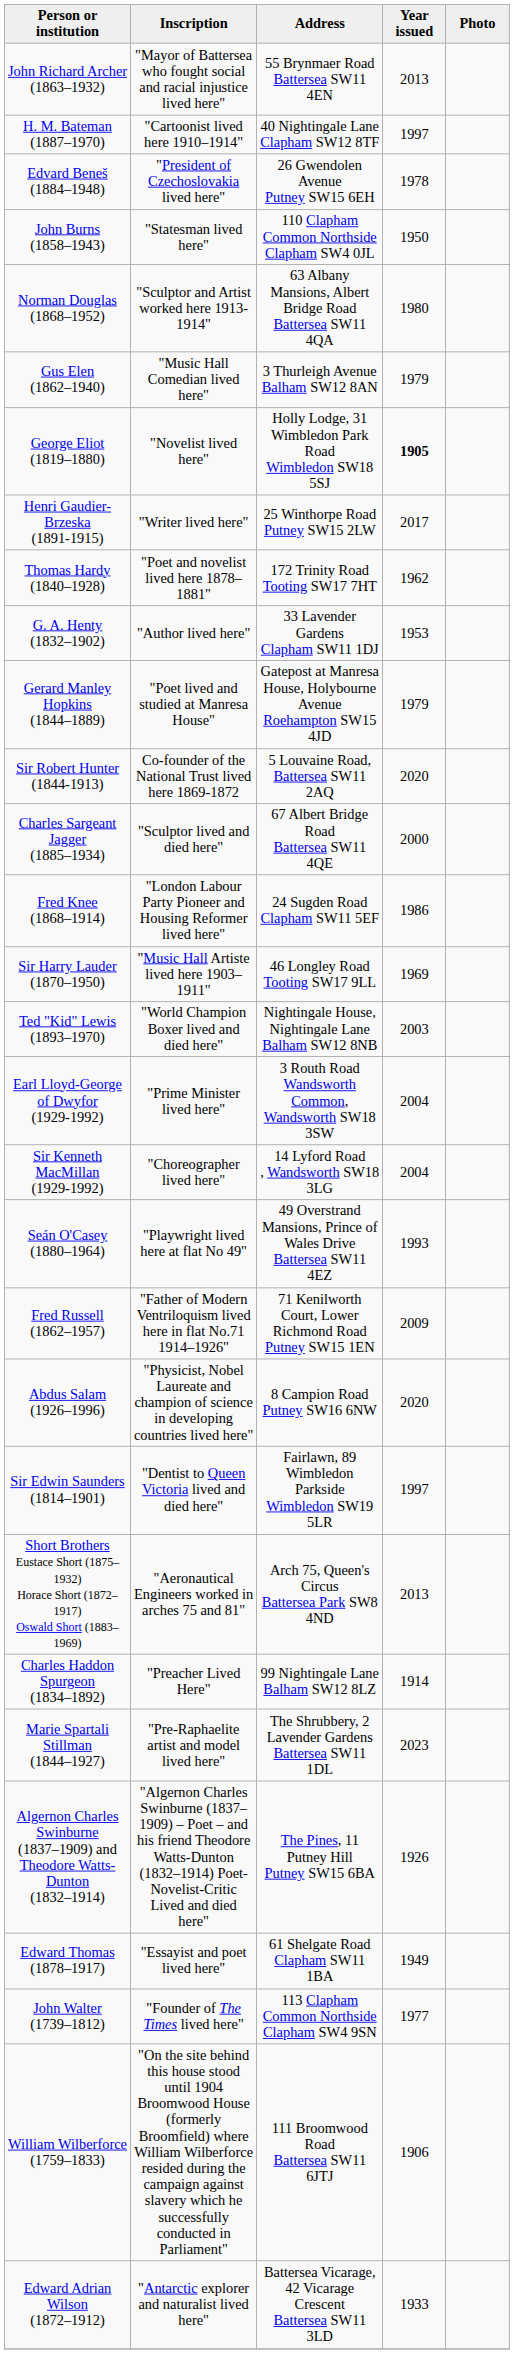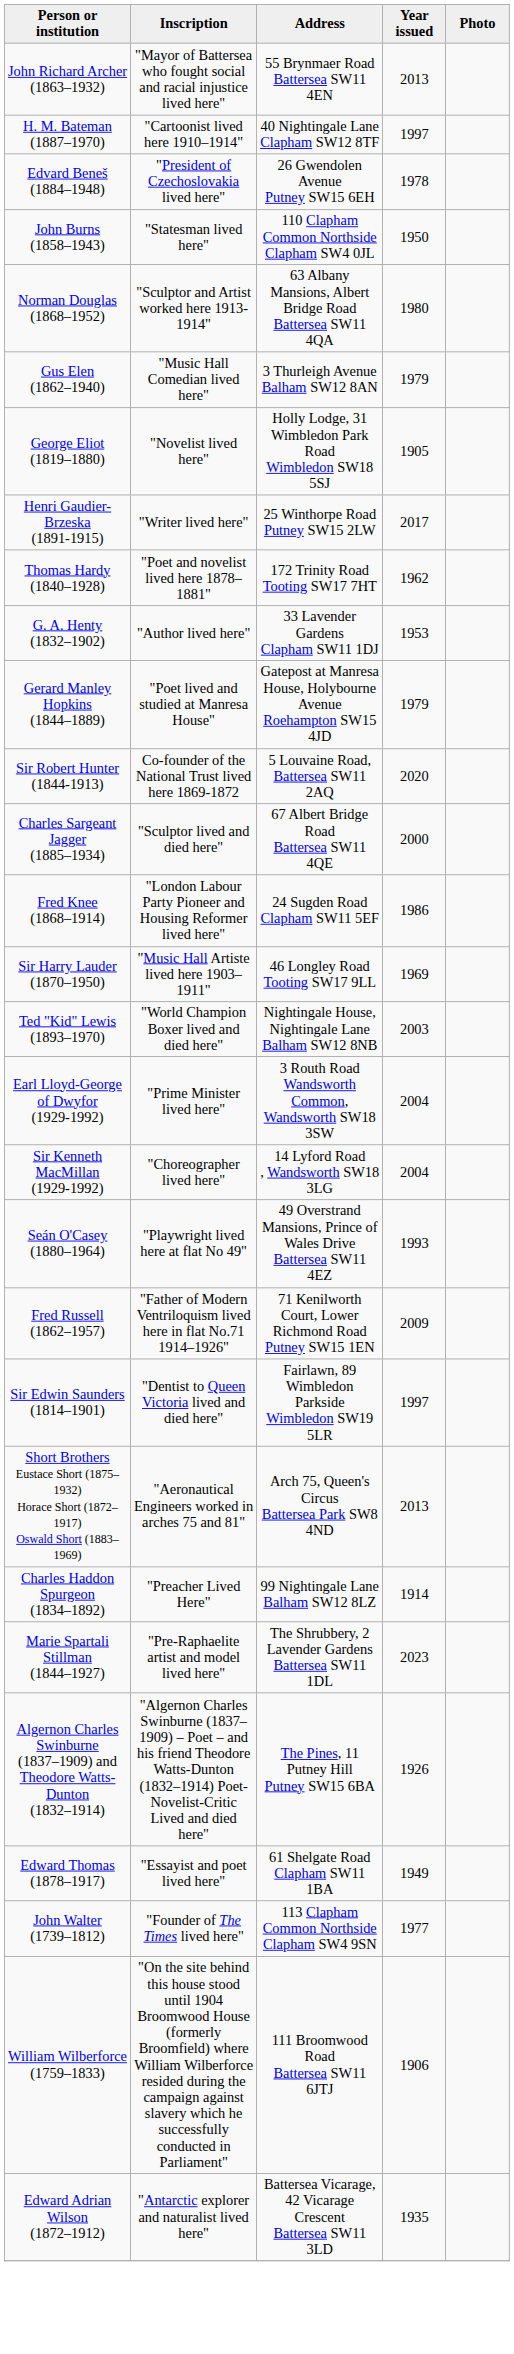 <table class="wikitable"  style="width:90%; text-align:center;">
 <tr>
 <th style="width:20%; background:#efefef;">Person or institution</th>
 <th style="width:20%; background:#efefef;">Inscription</th>
 <th style="width:20%; background:#efefef;">Address</th>
 <th style="width:10%; background:#efefef;">Year issued</th>
 <th style="width:10%; background:#efefef;">Photo</th>
 </tr>
 <tr>
 <td><a href='#'>John Richard Archer</a><br>(1863–1932)</td>
 <td>"Mayor of Battersea who fought social and racial injustice lived here"</td>
 <td>55 Brynmaer Road<br><a href='#'>Battersea</a> SW11 4EN</td>
 <td>2013</td>
 <td></td>
 </tr>
 <tr>
 <td><a href='#'>H. M. Bateman</a><br>(1887–1970)</td>
 <td>"Cartoonist lived here 1910–1914"</td>
 <td>40 Nightingale Lane<br><a href='#'>Clapham</a> SW12 8TF</td>
 <td>1997</td>
 <td></td>
 </tr>
 <tr>
 <td><a href='#'>Edvard Beneš</a><br>(1884–1948)</td>
 <td>"<a href='#'>President of Czechoslovakia</a> lived here"</td>
 <td>26 Gwendolen Avenue<br><a href='#'>Putney</a> SW15 6EH</td>
 <td>1978</td>
 <td></td>
 </tr>
 <tr>
 <td><a href='#'>John Burns</a><br>(1858–1943)</td>
 <td>"Statesman lived here"</td>
 <td>110 <a href='#'>Clapham Common Northside</a><br><a href='#'>Clapham</a> SW4 0JL</td>
 <td>1950</td>
 <td></td>
 </tr>
 <tr>
 <td><a href='#'>Norman Douglas</a><br>(1868–1952)</td>
 <td>"Sculptor and Artist worked here 1913-1914"</td>
 <td>63 Albany Mansions, Albert Bridge Road<br><a href='#'>Battersea</a> SW11 4QA</td>
 <td>1980</td>
 <td></td>
 </tr>
 <tr>
 <td><a href='#'>Gus Elen</a><br>(1862–1940)</td>
 <td>"Music Hall Comedian lived here"</td>
 <td>3 Thurleigh Avenue<br><a href='#'>Balham</a> SW12 8AN</td>
 <td>1979</td>
 <td></td>
 </tr>
 <tr>
 <td><a href='#'>George Eliot</a><br>(1819–1880)</td>
 <td>"Novelist lived here"</td>
 <td>Holly Lodge, 31 Wimbledon Park Road<br><a href='#'>Wimbledon</a> SW18 5SJ</td>
-<td><strong>1905</strong></td>
+<td>1905</td>
 <td></td>
 </tr>
 <tr>
 <td><a href='#'>Henri Gaudier-Brzeska</a><br>(1891-1915)</td>
 <td>"Writer lived here"</td>
 <td>25 Winthorpe Road<br><a href='#'>Putney</a> SW15 2LW</td>
 <td>2017</td>
 <td></td>
 </tr>
 <tr>
 <td><a href='#'>Thomas Hardy</a><br>(1840–1928)</td>
 <td>"Poet and novelist lived here 1878–1881"</td>
 <td>172 Trinity Road<br><a href='#'>Tooting</a> SW17 7HT</td>
 <td>1962</td>
 <td></td>
 </tr>
 <tr>
 <td><a href='#'>G. A. Henty</a><br>(1832–1902)</td>
 <td>"Author lived here"</td>
 <td>33 Lavender Gardens<br><a href='#'>Clapham</a> SW11 1DJ</td>
 <td>1953</td>
 <td></td>
 </tr>
 <tr>
 <td><a href='#'>Gerard Manley Hopkins</a><br>(1844–1889)</td>
 <td>"Poet lived and studied at Manresa House"</td>
 <td>Gatepost at Manresa House, Holybourne Avenue<br><a href='#'>Roehampton</a> SW15 4JD</td>
 <td>1979</td>
 <td></td>
 </tr>
 <tr>
 <td><a href='#'>Sir Robert Hunter</a><br>(1844-1913)</td>
 <td>Co-founder of the National Trust lived here 1869-1872</td>
 <td>5 Louvaine Road, <a href='#'>Battersea</a> SW11 2AQ</td>
 <td>2020</td>
 <td></td>
 </tr>
 <tr>
 <td><a href='#'>Charles Sargeant Jagger</a><br>(1885–1934)</td>
 <td>"Sculptor lived and died here"</td>
 <td>67 Albert Bridge Road<br><a href='#'>Battersea</a> SW11 4QE</td>
 <td>2000</td>
 <td></td>
 </tr>
 <tr>
 <td><a href='#'>Fred Knee</a><br>(1868–1914)</td>
 <td>"London Labour Party Pioneer and Housing Reformer lived here"</td>
 <td>24 Sugden Road<br><a href='#'>Clapham</a> SW11 5EF</td>
 <td>1986</td>
 <td></td>
 </tr>
 <tr>
 <td><a href='#'>Sir Harry Lauder</a><br>(1870–1950)</td>
 <td>"<a href='#'>Music Hall</a> Artiste lived here 1903–1911"</td>
 <td>46 Longley Road<br><a href='#'>Tooting</a> SW17 9LL</td>
 <td>1969</td>
 <td></td>
 </tr>
 <tr>
 <td><a href='#'>Ted "Kid" Lewis</a><br>(1893–1970)</td>
 <td>"World Champion Boxer lived and died here"</td>
 <td>Nightingale House, Nightingale Lane<br><a href='#'>Balham</a> SW12 8NB</td>
 <td>2003</td>
 <td></td>
 </tr>
 <tr>
 <td><a href='#'>Earl Lloyd-George of Dwyfor</a><br>(1929-1992)</td>
 <td>"Prime Minister lived here"</td>
 <td>3 Routh Road<br><a href='#'>Wandsworth Common</a>, <a href='#'>Wandsworth</a> SW18 3SW</td>
 <td>2004</td>
 <td></td>
 </tr>
 <tr>
 <td><a href='#'>Sir Kenneth MacMillan</a><br>(1929-1992)</td>
 <td>"Choreographer lived here"</td>
 <td>14 Lyford Road<br>, <a href='#'>Wandsworth</a> SW18 3LG</td>
 <td>2004</td>
 <td></td>
 </tr>
 <tr>
 <td><a href='#'>Seán O'Casey</a><br>(1880–1964)</td>
 <td>"Playwright lived here at flat No 49"</td>
 <td>49 Overstrand Mansions, Prince of Wales Drive<br><a href='#'>Battersea</a> SW11 4EZ</td>
 <td>1993</td>
 <td></td>
 </tr>
 <tr>
 <td><a href='#'>Fred Russell</a><br>(1862–1957)</td>
 <td>"Father of Modern Ventriloquism lived here in flat No.71 1914–1926"</td>
 <td>71 Kenilworth Court, Lower Richmond Road<br><a href='#'>Putney</a> SW15 1EN</td>
 <td>2009</td>
 <td></td>
 </tr>
 <tr>
-<td><a href='#'>Abdus Salam</a><br>(1926–1996)</td>
-<td>"Physicist, Nobel Laureate and champion of science in developing countries lived here"</td>
-<td>8 Campion Road<br><a href='#'>Putney</a> SW16 6NW</td>
-<td>2020</td>
-<td></td>
-</tr>
-<tr>
 <td><a href='#'>Sir Edwin Saunders</a><br>(1814–1901)</td>
 <td>"Dentist to <a href='#'>Queen Victoria</a> lived and died here"</td>
 <td>Fairlawn, 89 Wimbledon Parkside<br><a href='#'>Wimbledon</a> SW19 5LR</td>
 <td>1997</td>
 <td></td>
 </tr>
 <tr>
 <td><a href='#'>Short Brothers</a><br><small>Eustace Short (1875–1932)<br>Horace Short (1872–1917)<br><a href='#'>Oswald Short</a> (1883–1969)</small></td>
 <td>"Aeronautical Engineers worked in arches 75 and 81"</td>
 <td>Arch 75, Queen's Circus<br><a href='#'>Battersea Park</a> SW8 4ND</td>
 <td>2013</td>
 <td></td>
 </tr>
 <tr>
 <td><a href='#'>Charles Haddon Spurgeon</a><br>(1834–1892)</td>
 <td>"Preacher Lived Here"</td>
 <td>99 Nightingale Lane<br><a href='#'>Balham</a> SW12 8LZ</td>
 <td>1914</td>
 <td></td>
 </tr>
 <tr>
 <td><a href='#'>Marie Spartali Stillman</a><br>(1844–1927)</td>
 <td>"Pre-Raphaelite artist and model lived here"</td>
 <td>The Shrubbery, 2 Lavender Gardens<br><a href='#'>Battersea</a> SW11 1DL</td>
 <td>2023</td>
 <td></td>
 </tr>
 <tr>
 <td><a href='#'>Algernon Charles Swinburne</a><br>(1837–1909) and <a href='#'>Theodore Watts-Dunton</a><br>(1832–1914)</td>
 <td>"Algernon Charles Swinburne (1837–1909) – Poet – and his friend Theodore Watts-Dunton (1832–1914) Poet-Novelist-Critic Lived and died here"</td>
 <td><a href='#'>The Pines</a>, 11 Putney Hill<br><a href='#'>Putney</a> SW15 6BA</td>
 <td>1926</td>
 <td></td>
 </tr>
 <tr>
 <td><a href='#'>Edward Thomas</a><br>(1878–1917)</td>
 <td>"Essayist and poet lived here"</td>
 <td>61 Shelgate Road<br><a href='#'>Clapham</a> SW11 1BA</td>
 <td>1949</td>
 <td></td>
 </tr>
 <tr>
 <td><a href='#'>John Walter</a><br>(1739–1812)</td>
 <td>"Founder of <em><a href='#'>The Times</a></em> lived here"</td>
 <td>113 <a href='#'>Clapham Common Northside</a><br><a href='#'>Clapham</a> SW4 9SN</td>
 <td>1977</td>
 <td></td>
 </tr>
 <tr>
 <td><a href='#'>William Wilberforce</a><br>(1759–1833)</td>
 <td>"On the site behind this house stood until 1904 Broomwood House (formerly Broomfield) where William Wilberforce resided during the campaign against slavery which he successfully conducted in Parliament"</td>
 <td>111 Broomwood Road<br><a href='#'>Battersea</a> SW11 6JTJ</td>
 <td>1906</td>
 <td></td>
 </tr>
 <tr>
 <td><a href='#'>Edward Adrian Wilson</a><br>(1872–1912)</td>
 <td>"<a href='#'>Antarctic</a> explorer and naturalist lived here"</td>
 <td>Battersea Vicarage, 42 Vicarage Crescent<br><a href='#'>Battersea</a> SW11 3LD</td>
-<td>1933</td>
+<td>1935</td>
 <td></td>
 </tr>
 <tr>
 </tr>
 </table>
